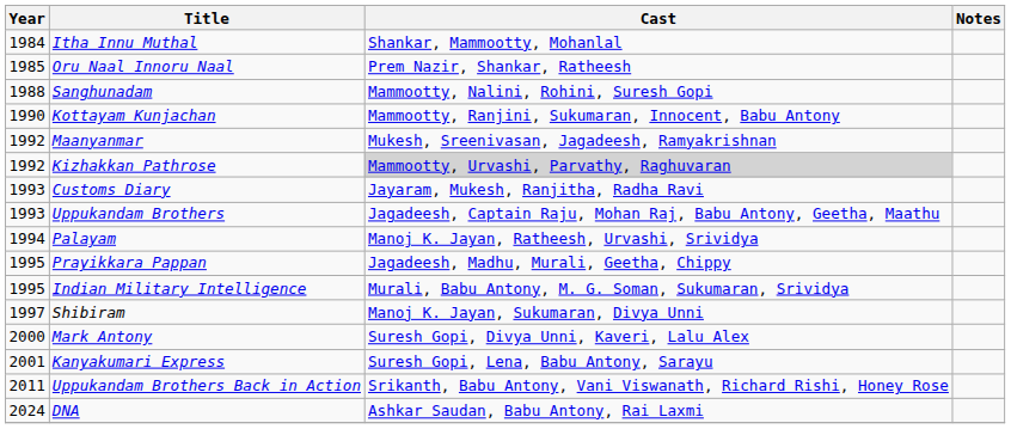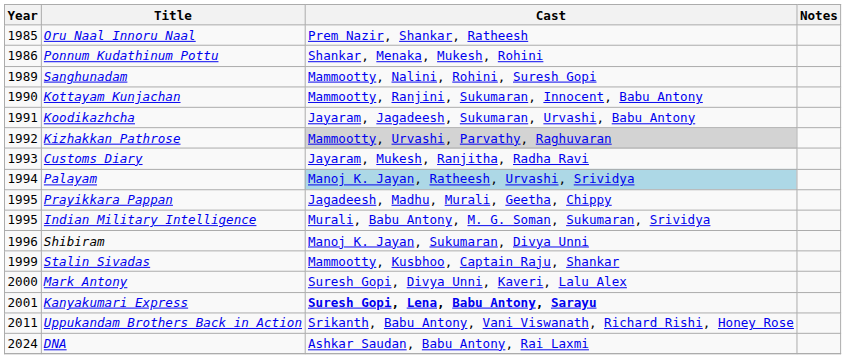 <table class="wikitable sortable">
 <tr>
 <th>Year</th>
 <th>Title</th>
 <th>Cast</th>
 <th class="unsortable">Notes</th>
 </tr>
 <tr>
-<td>1984</td>
-<td><em><a href='#'>Itha Innu Muthal</a></em></td>
-<td><a href='#'>Shankar</a>, <a href='#'>Mammootty</a>, <a href='#'>Mohanlal</a></td>
-<td></td>
-</tr>
-<tr>
 <td>1985</td>
 <td><em><a href='#'>Oru Naal Innoru Naal</a></em></td>
 <td><a href='#'>Prem Nazir</a>, <a href='#'>Shankar</a>, <a href='#'>Ratheesh</a></td>
 <td></td>
 </tr>
 <tr>
-<td>1988</td>
+<td>1986</td>
+<td><em><a href='#'>Ponnum Kudathinum Pottu</a></em></td>
+<td><a href='#'>Shankar</a>, <a href='#'>Menaka</a>, <a href='#'>Mukesh</a>, <a href='#'>Rohini</a></td>
+<td></td>
+</tr>
+<tr>
+<td>1989</td>
 <td><em><a href='#'>Sanghunadam</a></em></td>
 <td><a href='#'>Mammootty</a>, <a href='#'>Nalini</a>, <a href='#'>Rohini</a>, <a href='#'>Suresh Gopi</a></td>
 <td></td>
 </tr>
 <tr>
 <td>1990</td>
 <td><em><a href='#'>Kottayam Kunjachan</a></em></td>
 <td><a href='#'>Mammootty</a>, <a href='#'>Ranjini</a>, <a href='#'>Sukumaran</a>, <a href='#'>Innocent</a>, <a href='#'>Babu Antony</a></td>
 <td></td>
 </tr>
 <tr>
-<td>1992</td>
-<td><em><a href='#'>Maanyanmar</a></em></td>
-<td><a href='#'>Mukesh</a>, <a href='#'>Sreenivasan</a>, <a href='#'>Jagadeesh</a>, <a href='#'>Ramyakrishnan</a></td>
+<td>1991</td>
+<td><em><a href='#'>Koodikazhcha</a></em></td>
+<td><a href='#'>Jayaram</a>, <a href='#'>Jagadeesh</a>, <a href='#'>Sukumaran</a>, <a href='#'>Urvashi</a>, <a href='#'>Babu Antony</a></td>
 <td></td>
 </tr>
 <tr>
 <td>1992</td>
 <td><em><a href='#'>Kizhakkan Pathrose</a></em></td>
 <td style="background: lightgrey;"><a href='#'>Mammootty</a>, <a href='#'>Urvashi</a>, <a href='#'>Parvathy</a>, <a href='#'>Raghuvaran</a></td>
 <td></td>
 </tr>
 <tr>
 <td>1993</td>
 <td><em><a href='#'>Customs Diary</a></em></td>
 <td><a href='#'>Jayaram</a>, <a href='#'>Mukesh</a>, <a href='#'>Ranjitha</a>, <a href='#'>Radha Ravi</a></td>
 <td></td>
 </tr>
 <tr>
-<td>1993</td>
-<td><em><a href='#'>Uppukandam Brothers</a></em></td>
-<td><a href='#'>Jagadeesh</a>, <a href='#'>Captain Raju</a>, <a href='#'>Mohan Raj</a>, <a href='#'>Babu Antony</a>, <a href='#'>Geetha</a>, <a href='#'>Maathu</a></td>
-<td></td>
-</tr>
-<tr>
 <td>1994</td>
 <td><em><a href='#'>Palayam</a></em></td>
-<td><a href='#'>Manoj K. Jayan</a>, <a href='#'>Ratheesh</a>, <a href='#'>Urvashi</a>, <a href='#'>Srividya</a></td>
+<td style="background: lightblue;"><a href='#'>Manoj K. Jayan</a>, <a href='#'>Ratheesh</a>, <a href='#'>Urvashi</a>, <a href='#'>Srividya</a></td>
 <td></td>
 </tr>
 <tr>
 <td>1995</td>
 <td><em><a href='#'>Prayikkara Pappan</a></em></td>
 <td><a href='#'>Jagadeesh</a>, <a href='#'>Madhu</a>, <a href='#'>Murali</a>, <a href='#'>Geetha</a>, <a href='#'>Chippy</a></td>
 <td></td>
 </tr>
 <tr>
 <td>1995</td>
 <td><em><a href='#'>Indian Military Intelligence</a></em></td>
 <td><a href='#'>Murali</a>, <a href='#'>Babu Antony</a>, <a href='#'>M. G. Soman</a>, <a href='#'>Sukumaran</a>, <a href='#'>Srividya</a></td>
 <td></td>
 </tr>
 <tr>
-<td>1997</td>
+<td>1996</td>
 <td><em>Shibiram</em></td>
 <td><a href='#'>Manoj K. Jayan</a>, <a href='#'>Sukumaran</a>, <a href='#'>Divya Unni</a></td>
+<td></td>
+</tr>
+<tr>
+<td>1999</td>
+<td><em><a href='#'>Stalin Sivadas</a></em></td>
+<td><a href='#'>Mammootty</a>, <a href='#'>Kusbhoo</a>, <a href='#'>Captain Raju</a>, <a href='#'>Shankar</a></td>
 <td></td>
 </tr>
 <tr>
 <td>2000</td>
 <td><em><a href='#'>Mark Antony</a></em></td>
 <td><a href='#'>Suresh Gopi</a>, <a href='#'>Divya Unni</a>, <a href='#'>Kaveri</a>, <a href='#'>Lalu Alex</a></td>
 <td></td>
 </tr>
 <tr>
 <td>2001</td>
 <td><em><a href='#'>Kanyakumari Express</a></em></td>
-<td><a href='#'>Suresh Gopi</a>, <a href='#'>Lena</a>, <a href='#'>Babu Antony</a>, <a href='#'>Sarayu</a></td>
+<td><strong><a href='#'>Suresh Gopi</a>, <a href='#'>Lena</a>, <a href='#'>Babu Antony</a>, <a href='#'>Sarayu</a></strong></td>
 <td></td>
 </tr>
 <tr>
 <td>2011</td>
 <td><em><a href='#'>Uppukandam Brothers Back in Action</a></em></td>
 <td><a href='#'>Srikanth</a>, <a href='#'>Babu Antony</a>, <a href='#'>Vani Viswanath</a>, <a href='#'>Richard Rishi</a>, <a href='#'>Honey Rose</a></td>
 <td></td>
 </tr>
 <tr>
 <td>2024</td>
 <td><em><a href='#'>DNA</a></em></td>
 <td><a href='#'>Ashkar Saudan</a>, <a href='#'>Babu Antony</a>, <a href='#'>Rai Laxmi</a></td>
 <td></td>
 </tr>
 <tr>
 </tr>
 </table>
